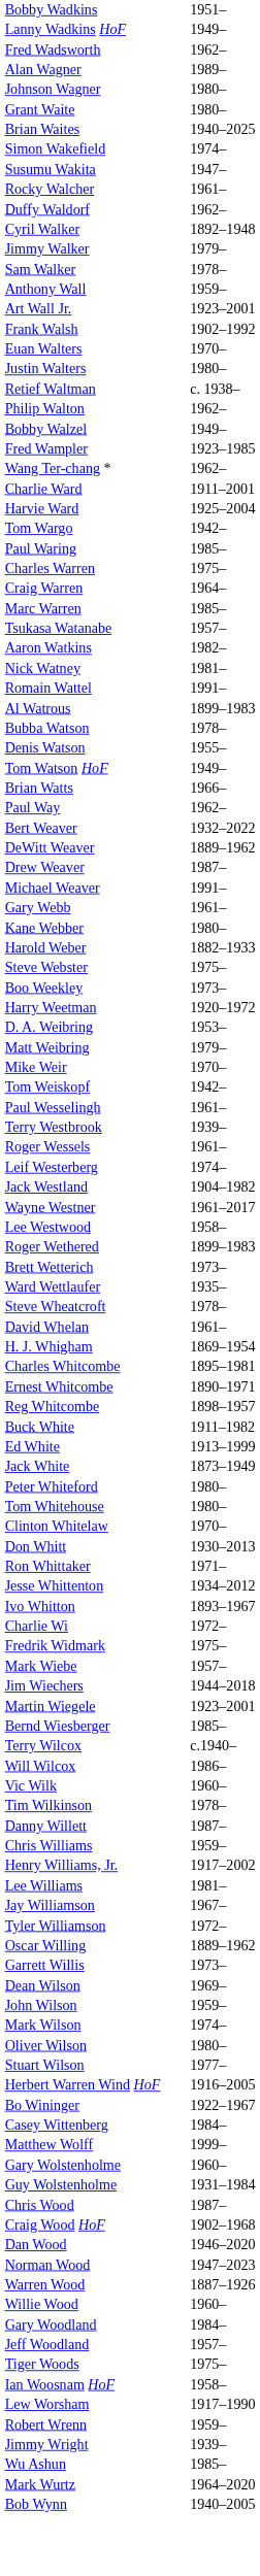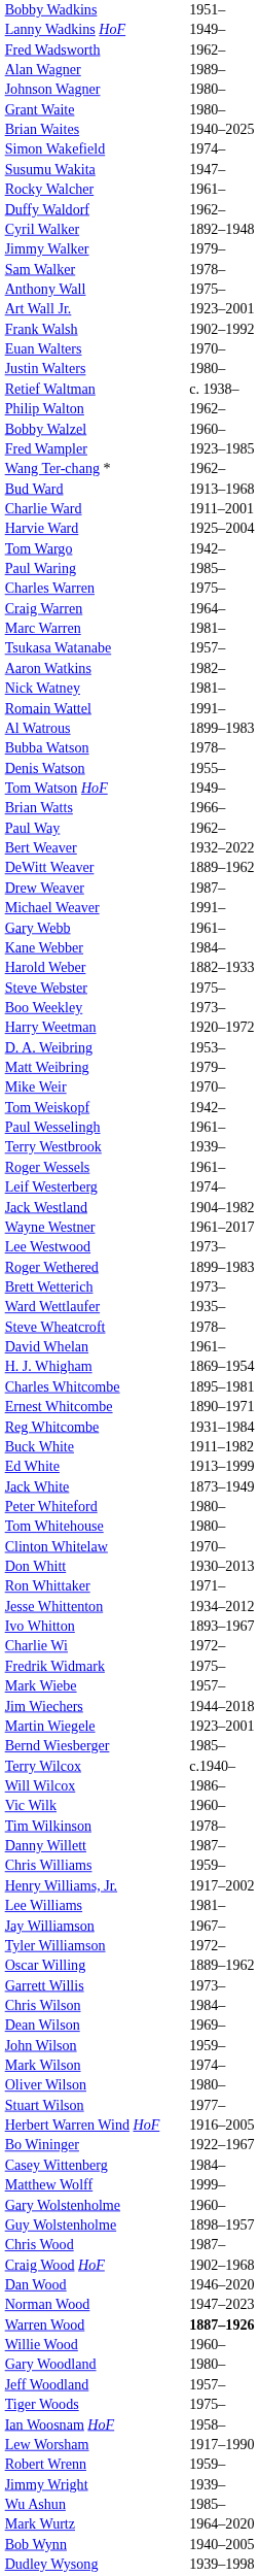 <table>
 <tr>
 <td style="width:200px"> <a href='#'>Bobby Wadkins</a></td>
 <td>1951–</td>
 </tr>
 <tr>
 <td> <a href='#'>Lanny Wadkins</a> <em><a href='#'><span>HoF</span></a></em></td>
 <td>1949–</td>
 </tr>
 <tr>
 <td> <a href='#'>Fred Wadsworth</a></td>
 <td>1962–</td>
 </tr>
 <tr>
 <td> <a href='#'>Alan Wagner</a></td>
 <td>1989–</td>
 </tr>
 <tr>
 <td> <a href='#'>Johnson Wagner</a></td>
 <td>1980–</td>
 </tr>
 <tr>
 <td> <a href='#'>Grant Waite</a></td>
 <td>1980–</td>
 </tr>
 <tr>
 <td> <a href='#'>Brian Waites</a></td>
 <td>1940–2025</td>
 </tr>
 <tr>
 <td> <a href='#'>Simon Wakefield</a></td>
 <td>1974–</td>
 </tr>
 <tr>
 <td> <a href='#'>Susumu Wakita</a></td>
 <td>1947–</td>
 </tr>
 <tr>
 <td> <a href='#'>Rocky Walcher</a></td>
 <td>1961–</td>
 </tr>
 <tr>
 <td> <a href='#'>Duffy Waldorf</a></td>
 <td>1962–</td>
 </tr>
 <tr>
 <td>  <a href='#'>Cyril Walker</a></td>
 <td>1892–1948</td>
 </tr>
 <tr>
 <td> <a href='#'>Jimmy Walker</a></td>
 <td>1979–</td>
 </tr>
 <tr>
 <td> <a href='#'>Sam Walker</a></td>
 <td>1978–</td>
 </tr>
 <tr>
 <td> <a href='#'>Anthony Wall</a></td>
-<td>1959–</td>
+<td>1975–</td>
 </tr>
 <tr>
 <td> <a href='#'>Art Wall Jr.</a></td>
 <td>1923–2001</td>
 </tr>
 <tr>
 <td> <a href='#'>Frank Walsh</a></td>
 <td>1902–1992</td>
 </tr>
 <tr>
 <td> <a href='#'>Euan Walters</a></td>
 <td>1970–</td>
 </tr>
 <tr>
 <td> <a href='#'>Justin Walters</a></td>
 <td>1980–</td>
 </tr>
 <tr>
 <td> <a href='#'>Retief Waltman</a></td>
 <td>c. 1938–</td>
 </tr>
 <tr>
 <td> <a href='#'>Philip Walton</a></td>
 <td>1962–</td>
 </tr>
 <tr>
 <td> <a href='#'>Bobby Walzel</a></td>
-<td>1949–</td>
+<td>1960–</td>
 </tr>
 <tr>
 <td> <a href='#'>Fred Wampler</a></td>
 <td>1923–1985</td>
 </tr>
 <tr>
 <td> <a href='#'>Wang Ter-chang</a> *</td>
 <td>1962–</td>
+</tr>
+<tr>
+<td> <a href='#'>Bud Ward</a></td>
+<td>1913–1968</td>
 </tr>
 <tr>
 <td> <a href='#'>Charlie Ward</a></td>
 <td>1911–2001</td>
 </tr>
 <tr>
 <td> <a href='#'>Harvie Ward</a></td>
 <td>1925–2004</td>
 </tr>
 <tr>
 <td> <a href='#'>Tom Wargo</a></td>
 <td>1942–</td>
 </tr>
 <tr>
 <td> <a href='#'>Paul Waring</a></td>
 <td>1985–</td>
 </tr>
 <tr>
 <td> <a href='#'>Charles Warren</a></td>
 <td>1975–</td>
 </tr>
 <tr>
 <td> <a href='#'>Craig Warren</a></td>
 <td>1964–</td>
 </tr>
 <tr>
 <td> <a href='#'>Marc Warren</a></td>
-<td>1985–</td>
+<td>1981–</td>
 </tr>
 <tr>
 <td> <a href='#'>Tsukasa Watanabe</a></td>
 <td>1957–</td>
 </tr>
 <tr>
 <td> <a href='#'>Aaron Watkins</a></td>
 <td>1982–</td>
 </tr>
 <tr>
 <td> <a href='#'>Nick Watney</a></td>
 <td>1981–</td>
 </tr>
 <tr>
 <td> <a href='#'>Romain Wattel</a></td>
 <td>1991–</td>
 </tr>
 <tr>
 <td> <a href='#'>Al Watrous</a></td>
 <td>1899–1983</td>
 </tr>
 <tr>
 <td> <a href='#'>Bubba Watson</a></td>
 <td>1978–</td>
 </tr>
 <tr>
 <td> <a href='#'>Denis Watson</a></td>
 <td>1955–</td>
 </tr>
 <tr>
 <td> <a href='#'>Tom Watson</a> <em><a href='#'><span>HoF</span></a></em></td>
 <td>1949–</td>
 </tr>
 <tr>
 <td> <a href='#'>Brian Watts</a></td>
 <td>1966–</td>
 </tr>
 <tr>
 <td> <a href='#'>Paul Way</a></td>
 <td>1962–</td>
 </tr>
 <tr>
 <td> <a href='#'>Bert Weaver</a></td>
 <td>1932–2022</td>
 </tr>
 <tr>
 <td> <a href='#'>DeWitt Weaver</a></td>
 <td>1889–1962</td>
 </tr>
 <tr>
 <td> <a href='#'>Drew Weaver</a></td>
 <td>1987–</td>
 </tr>
 <tr>
 <td> <a href='#'>Michael Weaver</a></td>
 <td>1991–</td>
 </tr>
 <tr>
 <td> <a href='#'>Gary Webb</a></td>
 <td>1961–</td>
 </tr>
 <tr>
 <td> <a href='#'>Kane Webber</a></td>
-<td>1980–</td>
+<td>1984–</td>
 </tr>
 <tr>
 <td> <a href='#'>Harold Weber</a></td>
 <td>1882–1933</td>
 </tr>
 <tr>
 <td> <a href='#'>Steve Webster</a></td>
 <td>1975–</td>
 </tr>
 <tr>
 <td> <a href='#'>Boo Weekley</a></td>
 <td>1973–</td>
 </tr>
 <tr>
 <td> <a href='#'>Harry Weetman</a></td>
 <td>1920–1972</td>
 </tr>
 <tr>
 <td> <a href='#'>D. A. Weibring</a></td>
 <td>1953–</td>
 </tr>
 <tr>
 <td> <a href='#'>Matt Weibring</a></td>
 <td>1979–</td>
 </tr>
 <tr>
 <td> <a href='#'>Mike Weir</a></td>
 <td>1970–</td>
 </tr>
 <tr>
 <td> <a href='#'>Tom Weiskopf</a></td>
 <td>1942–</td>
 </tr>
 <tr>
 <td> <a href='#'>Paul Wesselingh</a></td>
 <td>1961–</td>
 </tr>
 <tr>
 <td> <a href='#'>Terry Westbrook</a></td>
 <td>1939–</td>
 </tr>
 <tr>
 <td> <a href='#'>Roger Wessels</a></td>
 <td>1961–</td>
 </tr>
 <tr>
 <td> <a href='#'>Leif Westerberg</a></td>
 <td>1974–</td>
 </tr>
 <tr>
 <td> <a href='#'>Jack Westland</a></td>
 <td>1904–1982</td>
 </tr>
 <tr>
 <td> <a href='#'>Wayne Westner</a></td>
 <td>1961–2017</td>
 </tr>
 <tr>
 <td> <a href='#'>Lee Westwood</a></td>
-<td>1958–</td>
+<td>1973–</td>
 </tr>
 <tr>
 <td> <a href='#'>Roger Wethered</a></td>
 <td>1899–1983</td>
 </tr>
 <tr>
 <td> <a href='#'>Brett Wetterich</a></td>
 <td>1973–</td>
 </tr>
 <tr>
 <td> <a href='#'>Ward Wettlaufer</a></td>
 <td>1935–</td>
 </tr>
 <tr>
 <td> <a href='#'>Steve Wheatcroft</a></td>
 <td>1978–</td>
 </tr>
 <tr>
 <td> <a href='#'>David Whelan</a></td>
 <td>1961–</td>
 </tr>
 <tr>
 <td> <a href='#'>H. J. Whigham</a></td>
 <td>1869–1954</td>
 </tr>
 <tr>
 <td> <a href='#'>Charles Whitcombe</a></td>
 <td>1895–1981</td>
 </tr>
 <tr>
 <td> <a href='#'>Ernest Whitcombe</a></td>
 <td>1890–1971</td>
 </tr>
 <tr>
 <td> <a href='#'>Reg Whitcombe</a></td>
-<td>1898–1957</td>
+<td>1931–1984</td>
 </tr>
 <tr>
 <td> <a href='#'>Buck White</a></td>
 <td>1911–1982</td>
 </tr>
 <tr>
 <td> <a href='#'>Ed White</a></td>
 <td>1913–1999</td>
 </tr>
 <tr>
 <td> <a href='#'>Jack White</a></td>
 <td>1873–1949</td>
 </tr>
 <tr>
 <td> <a href='#'>Peter Whiteford</a></td>
 <td>1980–</td>
 </tr>
 <tr>
 <td> <a href='#'>Tom Whitehouse</a></td>
 <td>1980–</td>
 </tr>
 <tr>
 <td> <a href='#'>Clinton Whitelaw</a></td>
 <td>1970–</td>
 </tr>
 <tr>
 <td> <a href='#'>Don Whitt</a></td>
 <td>1930–2013</td>
 </tr>
 <tr>
 <td> <a href='#'>Ron Whittaker</a></td>
 <td>1971–</td>
 </tr>
 <tr>
 <td> <a href='#'>Jesse Whittenton</a></td>
 <td>1934–2012</td>
 </tr>
 <tr>
 <td> <a href='#'>Ivo Whitton</a></td>
 <td>1893–1967</td>
 </tr>
 <tr>
 <td> <a href='#'>Charlie Wi</a></td>
 <td>1972–</td>
 </tr>
 <tr>
 <td> <a href='#'>Fredrik Widmark</a></td>
 <td>1975–</td>
 </tr>
 <tr>
 <td> <a href='#'>Mark Wiebe</a></td>
 <td>1957–</td>
 </tr>
 <tr>
 <td> <a href='#'>Jim Wiechers</a></td>
 <td>1944–2018</td>
 </tr>
 <tr>
 <td> <a href='#'>Martin Wiegele</a></td>
 <td>1923–2001</td>
 </tr>
 <tr>
 <td> <a href='#'>Bernd Wiesberger</a></td>
 <td>1985–</td>
 </tr>
 <tr>
 <td> <a href='#'>Terry Wilcox</a></td>
 <td>c.1940–</td>
 </tr>
 <tr>
 <td> <a href='#'>Will Wilcox</a></td>
 <td>1986–</td>
 </tr>
 <tr>
 <td> <a href='#'>Vic Wilk</a></td>
 <td>1960–</td>
 </tr>
 <tr>
 <td> <a href='#'>Tim Wilkinson</a></td>
 <td>1978–</td>
 </tr>
 <tr>
 <td> <a href='#'>Danny Willett</a></td>
 <td>1987–</td>
 </tr>
 <tr>
 <td>  <a href='#'>Chris Williams</a></td>
 <td>1959–</td>
 </tr>
 <tr>
 <td> <a href='#'>Henry Williams, Jr.</a></td>
 <td>1917–2002</td>
 </tr>
 <tr>
 <td> <a href='#'>Lee Williams</a></td>
 <td>1981–</td>
 </tr>
 <tr>
 <td> <a href='#'>Jay Williamson</a></td>
 <td>1967–</td>
 </tr>
 <tr>
 <td> <a href='#'>Tyler Williamson</a></td>
 <td>1972–</td>
 </tr>
 <tr>
 <td> <a href='#'>Oscar Willing</a></td>
 <td>1889–1962</td>
 </tr>
 <tr>
 <td> <a href='#'>Garrett Willis</a></td>
 <td>1973–</td>
 </tr>
 <tr>
+<td> <a href='#'>Chris Wilson</a></td>
+<td>1984–</td>
+</tr>
+<tr>
 <td> <a href='#'>Dean Wilson</a></td>
 <td>1969–</td>
 </tr>
 <tr>
 <td> <a href='#'>John Wilson</a></td>
 <td>1959–</td>
 </tr>
 <tr>
 <td> <a href='#'>Mark Wilson</a></td>
 <td>1974–</td>
 </tr>
 <tr>
 <td> <a href='#'>Oliver Wilson</a></td>
 <td>1980–</td>
 </tr>
 <tr>
 <td> <a href='#'>Stuart Wilson</a></td>
 <td>1977–</td>
 </tr>
 <tr>
 <td> <a href='#'>Herbert Warren Wind</a> <em><a href='#'><span>HoF</span></a></em></td>
 <td>1916–2005</td>
 </tr>
 <tr>
 <td> <a href='#'>Bo Wininger</a></td>
 <td>1922–1967</td>
 </tr>
 <tr>
 <td> <a href='#'>Casey Wittenberg</a></td>
 <td>1984–</td>
 </tr>
 <tr>
 <td> <a href='#'>Matthew Wolff</a></td>
 <td>1999–</td>
 </tr>
 <tr>
 <td> <a href='#'>Gary Wolstenholme</a></td>
 <td>1960–</td>
 </tr>
 <tr>
 <td> <a href='#'>Guy Wolstenholme</a></td>
-<td>1931–1984</td>
+<td>1898–1957</td>
 </tr>
 <tr>
 <td> <a href='#'>Chris Wood</a></td>
 <td>1987–</td>
 </tr>
 <tr>
 <td> <a href='#'>Craig Wood</a> <em><a href='#'><span>HoF</span></a></em></td>
 <td>1902–1968</td>
 </tr>
 <tr>
 <td> <a href='#'>Dan Wood</a></td>
 <td>1946–2020</td>
 </tr>
 <tr>
 <td> <a href='#'>Norman Wood</a></td>
 <td>1947–2023</td>
 </tr>
 <tr>
 <td> <a href='#'>Warren Wood</a></td>
-<td>1887–1926</td>
+<td><strong>1887–1926</strong></td>
 </tr>
 <tr>
 <td> <a href='#'>Willie Wood</a></td>
 <td>1960–</td>
 </tr>
 <tr>
 <td> <a href='#'>Gary Woodland</a></td>
-<td>1984–</td>
+<td>1980–</td>
 </tr>
 <tr>
 <td> <a href='#'>Jeff Woodland</a></td>
 <td>1957–</td>
 </tr>
 <tr>
 <td> <a href='#'>Tiger Woods</a></td>
 <td>1975–</td>
 </tr>
 <tr>
 <td> <a href='#'>Ian Woosnam</a> <em><a href='#'><span>HoF</span></a></em></td>
 <td>1958–</td>
 </tr>
 <tr>
 <td> <a href='#'>Lew Worsham</a></td>
 <td>1917–1990</td>
 </tr>
 <tr>
 <td> <a href='#'>Robert Wrenn</a></td>
 <td>1959–</td>
 </tr>
 <tr>
 <td> <a href='#'>Jimmy Wright</a></td>
 <td>1939–</td>
 </tr>
 <tr>
 <td> <a href='#'>Wu Ashun</a></td>
 <td>1985–</td>
 </tr>
 <tr>
 <td> <a href='#'>Mark Wurtz</a></td>
 <td>1964–2020</td>
 </tr>
 <tr>
 <td> <a href='#'>Bob Wynn</a></td>
 <td>1940–2005</td>
 </tr>
+<tr>
+<td> <a href='#'>Dudley Wysong</a></td>
+<td>1939–1998</td>
+</tr>
 </table>
